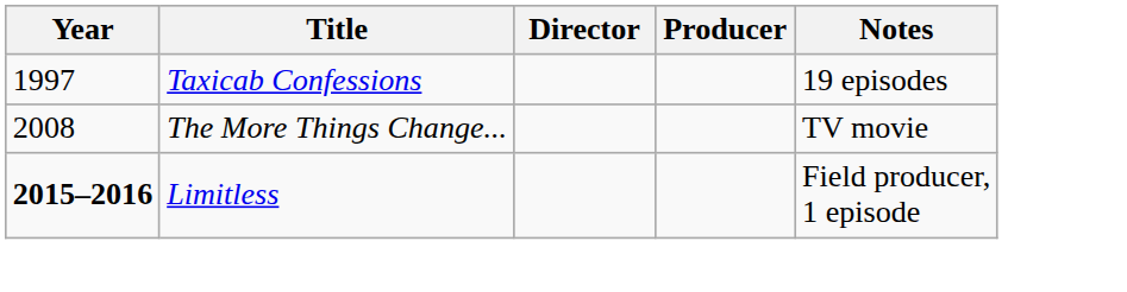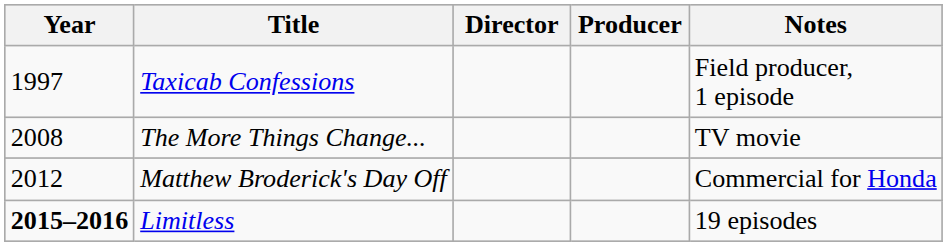 <table class="wikitable">
 <tr>
 <th>Year</th>
 <th>Title</th>
 <th width="65">Director</th>
 <th width="65">Producer</th>
 <th>Notes</th>
 </tr>
 <tr>
 <td>1997</td>
 <td><em><a href='#'>Taxicab Confessions</a></em></td>
 <td></td>
 <td></td>
-<td>19 episodes</td>
+<td>Field producer,<br>1 episode</td>
 </tr>
 <tr>
 <td>2008</td>
 <td><em>The More Things Change...</em></td>
 <td></td>
 <td></td>
 <td>TV movie</td>
 </tr>
 <tr>
+<td>2012</td>
+<td><em>Matthew Broderick's Day Off</em></td>
+<td></td>
+<td></td>
+<td>Commercial for <a href='#'>Honda</a></td>
+</tr>
+<tr>
 <td><strong>2015–2016</strong></td>
 <td><em><a href='#'>Limitless</a></em></td>
 <td></td>
 <td></td>
-<td>Field producer,<br>1 episode</td>
+<td>19 episodes</td>
 </tr>
 </table>
